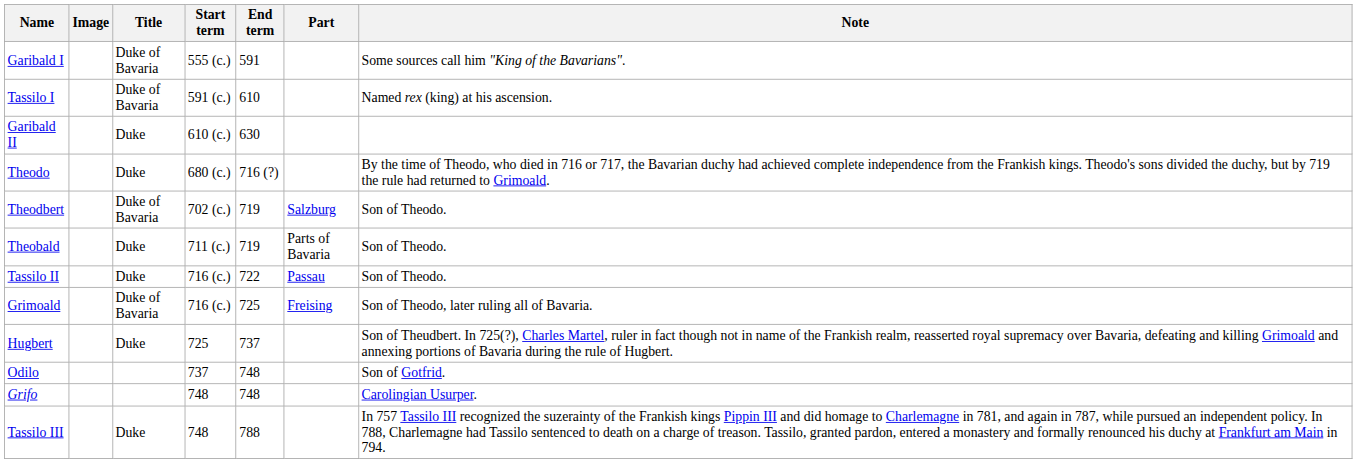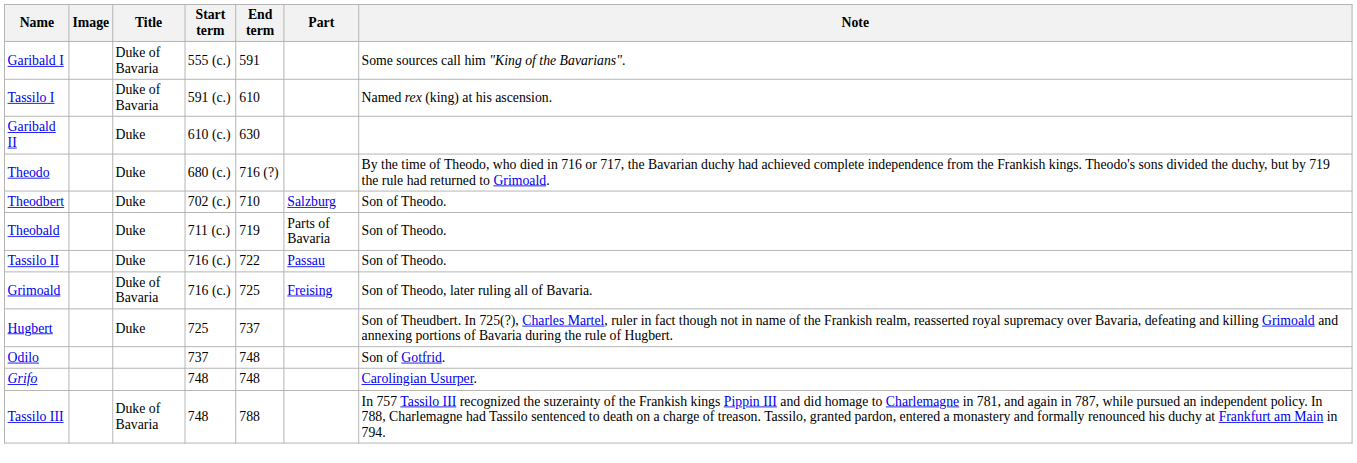 <table class="wikitable">
 <tr>
 <th>Name</th>
 <th class="unsortable">Image</th>
 <th>Title</th>
 <th>Start term</th>
 <th class="unsortable">End term</th>
 <th>Part</th>
 <th class="unsortable">Note</th>
 </tr>
 <tr style="background:#fff">
 <td><a href='#'>Garibald I</a></td>
 <td></td>
 <td>Duke of Bavaria</td>
 <td>555 (c.)</td>
 <td>591</td>
 <td></td>
 <td>Some sources call him <em>"King of the Bavarians"</em>.</td>
 </tr>
 <tr style="background:#fff">
 <td><a href='#'>Tassilo I</a></td>
 <td></td>
 <td>Duke of Bavaria</td>
 <td>591 (c.)</td>
 <td>610</td>
 <td></td>
 <td>Named <em>rex</em> (king) at his ascension.</td>
 </tr>
 <tr style="background:#fff">
 <td><a href='#'>Garibald II</a></td>
 <td></td>
 <td>Duke</td>
 <td>610 (c.)</td>
 <td>630</td>
 <td></td>
 <td></td>
 </tr>
 <tr style="background:#fff">
 <td><a href='#'>Theodo</a></td>
 <td></td>
 <td>Duke</td>
 <td>680 (c.)</td>
 <td>716 (?)</td>
 <td></td>
 <td>By the time of Theodo, who died in 716 or 717, the Bavarian duchy had achieved complete independence from the Frankish kings. Theodo's sons divided the duchy, but by 719 the rule had returned to <a href='#'>Grimoald</a>.</td>
 </tr>
 <tr style="background:#fff">
 <td><a href='#'>Theodbert</a></td>
 <td></td>
-<td>Duke of Bavaria</td>
+<td>Duke</td>
 <td>702 (c.)</td>
-<td>719</td>
+<td>710</td>
 <td><a href='#'>Salzburg</a></td>
 <td>Son of Theodo.</td>
 </tr>
 <tr style="background:#fff">
 <td><a href='#'>Theobald</a></td>
 <td></td>
 <td>Duke</td>
 <td>711 (c.)</td>
 <td>719</td>
 <td>Parts of Bavaria</td>
 <td>Son of Theodo.</td>
 </tr>
 <tr style="background:#fff">
 <td><a href='#'>Tassilo II</a></td>
 <td></td>
 <td>Duke</td>
 <td>716 (c.)</td>
 <td>722</td>
 <td><a href='#'>Passau</a></td>
 <td>Son of Theodo.</td>
 </tr>
 <tr style="background:#fff">
 <td><a href='#'>Grimoald</a></td>
 <td></td>
 <td>Duke of Bavaria</td>
 <td>716 (c.)</td>
 <td>725</td>
 <td><a href='#'>Freising</a></td>
 <td>Son of Theodo, later ruling all of Bavaria.</td>
 </tr>
 <tr style="background:#fff">
 <td><a href='#'>Hugbert</a></td>
 <td></td>
 <td>Duke</td>
 <td>725</td>
 <td>737</td>
 <td></td>
 <td>Son of Theudbert. In 725(?), <a href='#'>Charles Martel</a>, ruler in fact though not in name of the Frankish realm, reasserted royal supremacy over Bavaria, defeating and killing <a href='#'>Grimoald</a> and annexing portions of Bavaria during the rule of Hugbert.</td>
 </tr>
 <tr style="background:#fff">
 <td><a href='#'>Odilo</a></td>
 <td></td>
 <td></td>
 <td>737</td>
 <td>748</td>
 <td></td>
 <td>Son of <a href='#'>Gotfrid</a>.</td>
 </tr>
 <tr style="background:#fff">
 <td><em><a href='#'>Grifo</a></em></td>
 <td></td>
 <td></td>
 <td>748</td>
 <td>748</td>
 <td></td>
 <td><a href='#'>Carolingian Usurper</a>.</td>
 </tr>
 <tr style="background:#fff">
 <td><a href='#'>Tassilo III</a></td>
 <td></td>
-<td>Duke</td>
+<td>Duke of Bavaria</td>
 <td>748</td>
 <td>788</td>
 <td></td>
 <td>In 757 <a href='#'>Tassilo III</a> recognized the suzerainty of the Frankish kings <a href='#'>Pippin III</a> and did homage to <a href='#'>Charlemagne</a> in 781, and again in 787, while pursued an independent policy. In 788, Charlemagne had Tassilo sentenced to death on a charge of treason. Tassilo, granted pardon, entered a monastery and formally renounced his duchy at <a href='#'>Frankfurt am Main</a> in 794.</td>
 </tr>
 </table>
